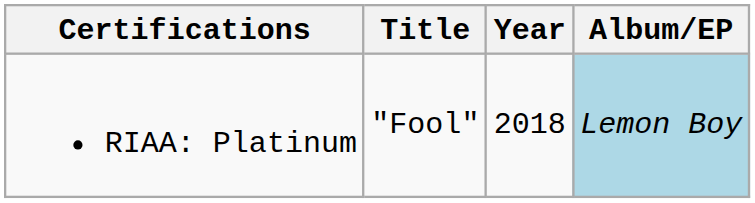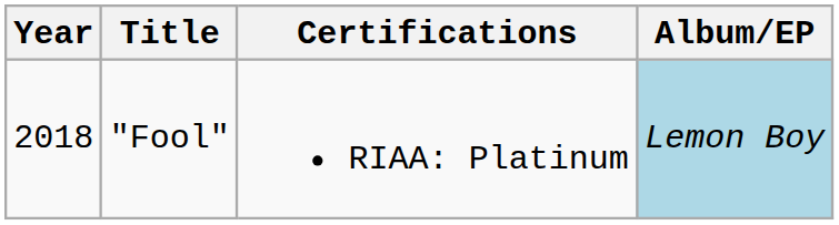 <table class="wikitable">
 <tr>
+<th>Year</th>
+<th>Title</th>
 <th>Certifications</th>
-<th>Title</th>
-<th>Year</th>
 <th>Album/EP</th>
 </tr>
 <tr>
+<td>2018</td>
+<td>"Fool"</td>
 <td><br><ul><li>RIAA: Platinum</li></ul></td>
-<td>"Fool"</td>
-<td>2018</td>
 <td style="background: lightblue;"><em>Lemon Boy</em></td>
 </tr>
 </table>
